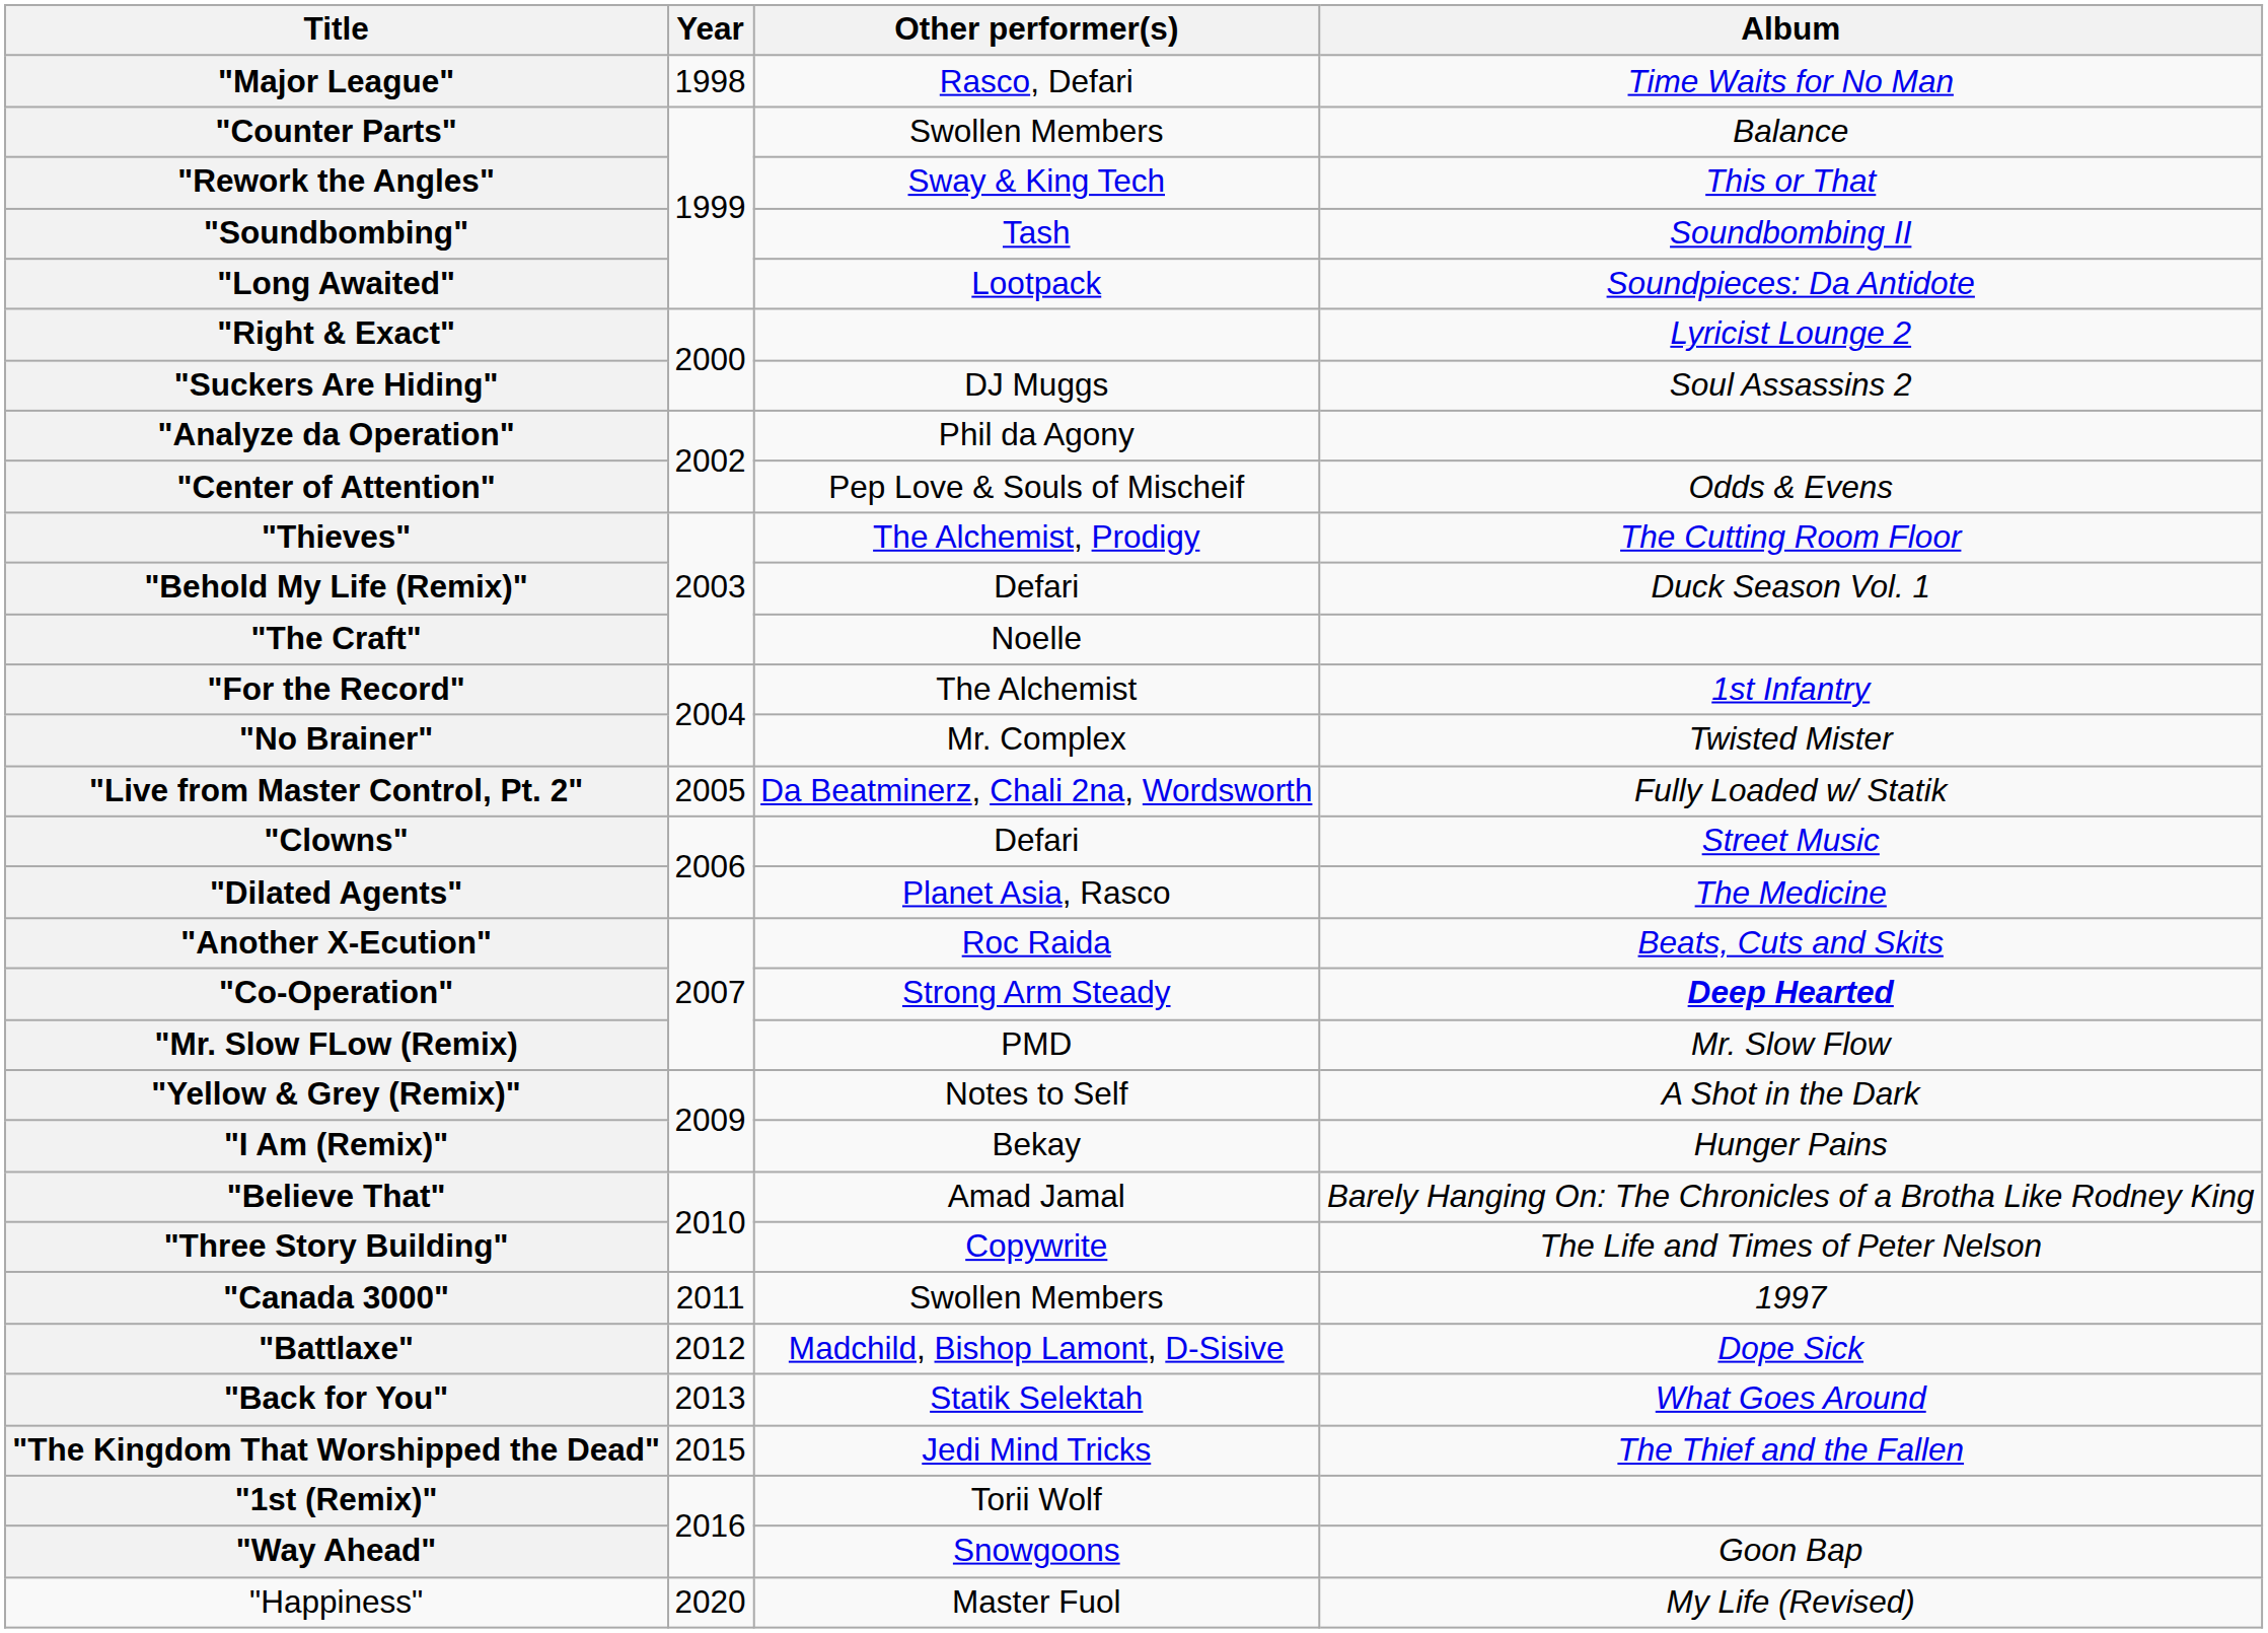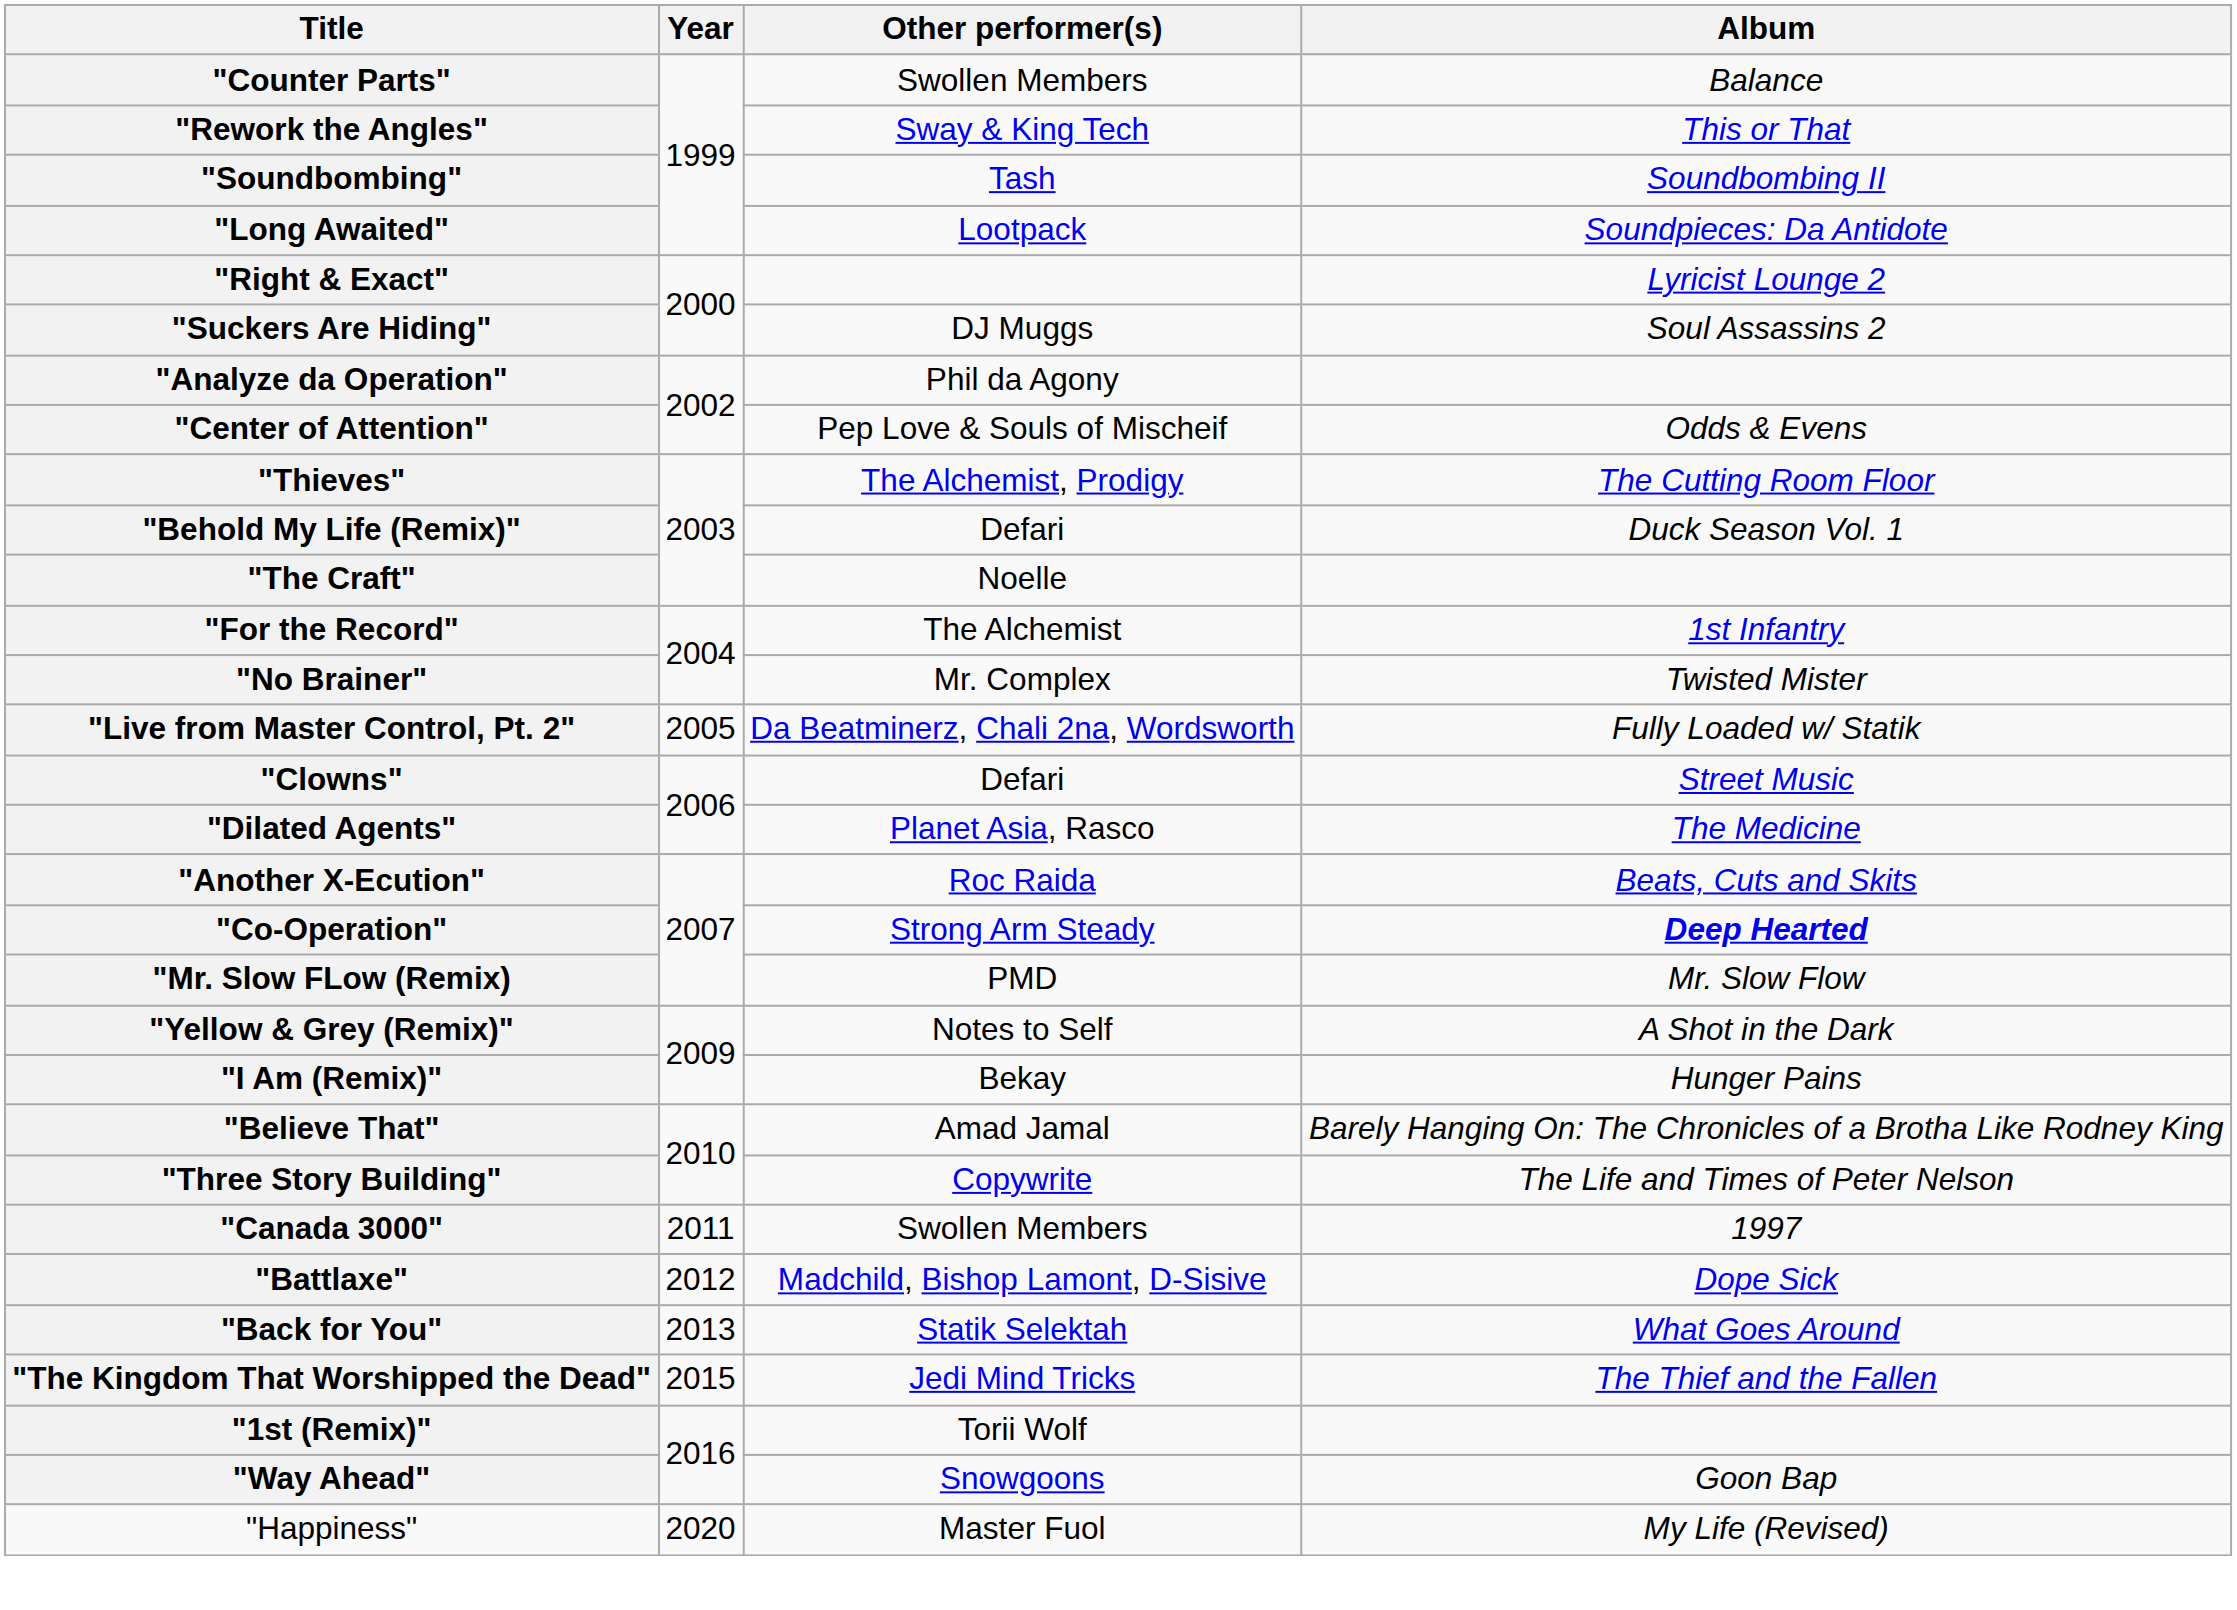 <table class="wikitable plainrowheaders" style="text-align:center;">
 <tr>
 <th>Title</th>
 <th>Year</th>
 <th>Other performer(s)</th>
 <th>Album</th>
-</tr>
-<tr>
-<th scope="row">"Major League"</th>
-<td rowspan="1">1998</td>
-<td><a href='#'>Rasco</a>, Defari</td>
-<td><em><a href='#'>Time Waits for No Man</a></em></td>
 </tr>
 <tr>
 <th>"Counter Parts"</th>
 <td rowspan="4">1999</td>
 <td>Swollen Members</td>
 <td><em>Balance</em></td>
 </tr>
 <tr>
 <th scope="row">"Rework the Angles"</th>
 <td><a href='#'>Sway & King Tech</a></td>
 <td><em><a href='#'>This or That</a></em></td>
 </tr>
 <tr>
 <th>"Soundbombing"</th>
 <td><a href='#'>Tash</a></td>
 <td><a href='#'><em>Soundbombing II</em></a></td>
 </tr>
 <tr>
 <th scope="row">"Long Awaited"</th>
 <td><a href='#'>Lootpack</a></td>
 <td><em><a href='#'>Soundpieces: Da Antidote</a></em></td>
 </tr>
 <tr>
 <th>"Right & Exact"</th>
 <td rowspan="2">2000</td>
 <td></td>
 <td><em><a href='#'>Lyricist Lounge 2</a></em></td>
 </tr>
 <tr>
 <th>"Suckers Are Hiding"</th>
 <td>DJ Muggs</td>
 <td><em>Soul Assassins 2</em></td>
 </tr>
 <tr>
 <th>"Analyze da Operation"</th>
 <td rowspan="2">2002</td>
 <td>Phil da Agony</td>
 <td></td>
 </tr>
 <tr>
 <th>"Center of Attention"</th>
 <td>Pep Love & Souls of Mischeif</td>
 <td><em>Odds & Evens</em></td>
 </tr>
 <tr>
 <th scope="row">"Thieves"</th>
 <td rowspan="3">2003</td>
 <td><a href='#'>The Alchemist</a>, <a href='#'>Prodigy</a></td>
 <td><em><a href='#'>The Cutting Room Floor</a></em></td>
 </tr>
 <tr>
 <th scope="row">"Behold My Life (Remix)"</th>
 <td>Defari</td>
 <td><em>Duck Season Vol. 1</em></td>
 </tr>
 <tr>
 <th>"The Craft"</th>
 <td>Noelle</td>
 <td></td>
 </tr>
 <tr>
 <th scope="row">"For the Record"</th>
 <td rowspan="2">2004</td>
 <td>The Alchemist</td>
 <td><em><a href='#'>1st Infantry</a></em></td>
 </tr>
 <tr>
 <th scope="row">"No Brainer"</th>
 <td>Mr. Complex</td>
 <td><em> Twisted Mister </em></td>
 </tr>
 <tr>
 <th scope="row">"Live from Master Control, Pt. 2"</th>
 <td rowspan="1">2005</td>
 <td><a href='#'>Da Beatminerz</a>, <a href='#'>Chali 2na</a>, <a href='#'>Wordsworth</a></td>
 <td><em>Fully Loaded w/ Statik</em></td>
 </tr>
 <tr>
 <th scope="row">"Clowns"</th>
 <td rowspan="2">2006</td>
 <td>Defari</td>
 <td><em><a href='#'>Street Music</a></em></td>
 </tr>
 <tr>
 <th scope="row">"Dilated Agents"</th>
 <td><a href='#'>Planet Asia</a>, Rasco</td>
 <td><em><a href='#'>The Medicine</a></em></td>
 </tr>
 <tr>
 <th scope="row">"Another X-Ecution"</th>
 <td rowspan="3">2007</td>
 <td><a href='#'>Roc Raida</a></td>
 <td><em><a href='#'>Beats, Cuts and Skits</a></em></td>
 </tr>
 <tr>
 <th scope="row">"Co-Operation"</th>
 <td><a href='#'>Strong Arm Steady</a></td>
 <td><strong><em><a href='#'>Deep Hearted</a></em></strong></td>
 </tr>
 <tr>
 <th>"Mr. Slow FLow (Remix)</th>
 <td>PMD</td>
 <td><em>Mr. Slow Flow</em></td>
 </tr>
 <tr>
 <th scope="row">"Yellow & Grey (Remix)"</th>
 <td rowspan="2">2009</td>
 <td>Notes to Self</td>
 <td><em> A Shot in the Dark</em></td>
 </tr>
 <tr>
 <th scope="row">"I Am (Remix)"</th>
 <td>Bekay</td>
 <td><em>Hunger Pains</em></td>
 </tr>
 <tr>
 <th scope="row">"Believe That"</th>
 <td rowspan="2">2010</td>
 <td>Amad Jamal</td>
 <td><em>Barely Hanging On: The Chronicles of a Brotha Like Rodney King</em></td>
 </tr>
 <tr>
 <th scope="row">"Three Story Building"</th>
 <td><a href='#'>Copywrite</a></td>
 <td><em>The Life and Times of Peter Nelson</em></td>
 </tr>
 <tr>
 <th>"Canada 3000"</th>
 <td>2011</td>
 <td>Swollen Members</td>
 <td><em>1997</em></td>
 </tr>
 <tr>
 <th scope="row">"Battlaxe"</th>
 <td rowspan="1">2012</td>
 <td><a href='#'>Madchild</a>, <a href='#'>Bishop Lamont</a>, <a href='#'>D-Sisive</a></td>
 <td><em><a href='#'>Dope Sick</a></em></td>
 </tr>
 <tr>
 <th scope="row">"Back for You"</th>
 <td rowspan="1">2013</td>
 <td><a href='#'>Statik Selektah</a></td>
 <td><em><a href='#'>What Goes Around</a></em></td>
 </tr>
 <tr>
 <th scope="row">"The Kingdom That Worshipped the Dead"</th>
 <td rowspan="1">2015</td>
 <td><a href='#'>Jedi Mind Tricks</a></td>
 <td><em><a href='#'>The Thief and the Fallen</a></em></td>
 </tr>
 <tr>
 <th scope="row">"1st (Remix)"</th>
 <td rowspan="2">2016</td>
 <td>Torii Wolf</td>
 <td></td>
 </tr>
 <tr>
 <th scope="row">"Way Ahead"</th>
 <td><a href='#'>Snowgoons</a></td>
 <td><em>Goon Bap</em></td>
 </tr>
 <tr>
 <td>"Happiness"</td>
 <td>2020</td>
 <td>Master Fuol</td>
 <td><em>My Life (Revised)</em></td>
 </tr>
 </table>
